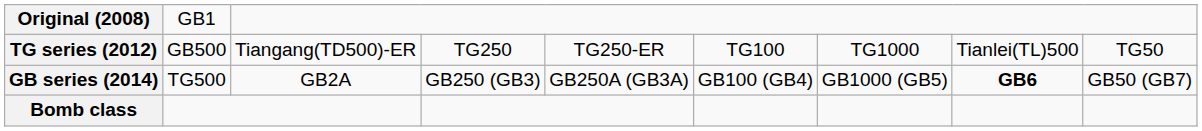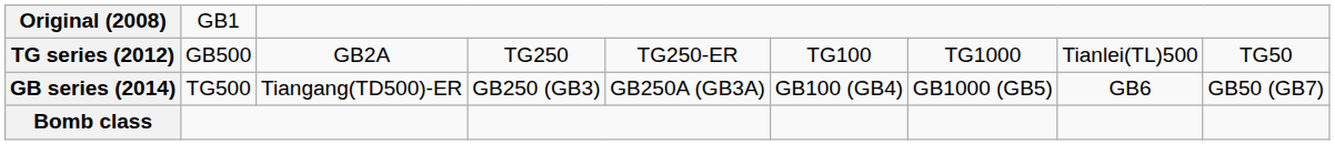 <table class="wikitable" style=text-align:center;>
 <tr>
 <th>Original (2008)</th>
 <td>GB1</td>
 <td colspan=7 style="text-align: center;"></td>
 </tr>
 <tr>
 <th>TG series (2012)</th>
 <td>GB500</td>
-<td>Tiangang(TD500)-ER</td>
+<td>GB2A</td>
 <td>TG250</td>
 <td>TG250-ER</td>
 <td>TG100</td>
 <td>TG1000</td>
 <td>Tianlei(TL)500</td>
 <td>TG50</td>
 </tr>
 <tr>
 <th>GB series (2014)</th>
 <td>TG500</td>
-<td>GB2A</td>
+<td>Tiangang(TD500)-ER</td>
 <td>GB250 (GB3)</td>
 <td>GB250A (GB3A)</td>
 <td>GB100 (GB4)</td>
 <td>GB1000 (GB5)</td>
-<td><strong>GB6</strong></td>
+<td>GB6</td>
 <td>GB50 (GB7)</td>
 </tr>
 <tr>
 <th>Bomb class</th>
 <td colspan=2 style="text-align: center;"></td>
 <td colspan=2 style="text-align: center;"></td>
 <td></td>
 <td></td>
 <td></td>
 <td></td>
 </tr>
 </table>
